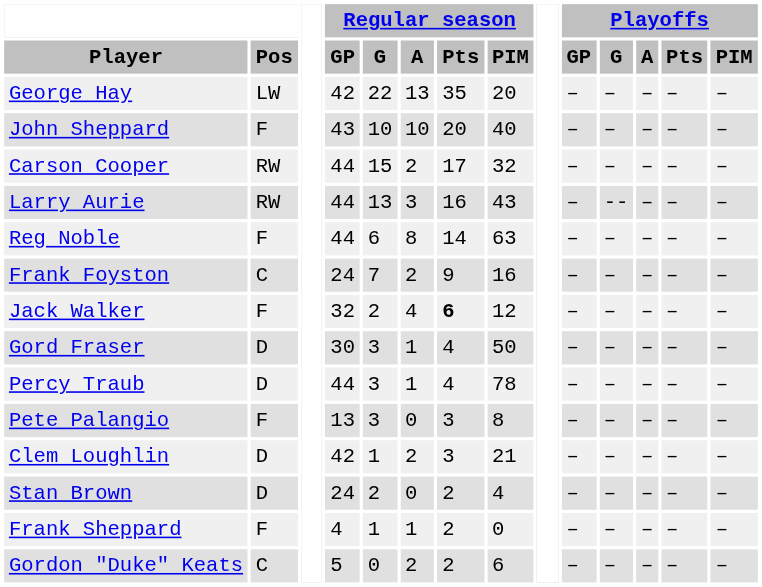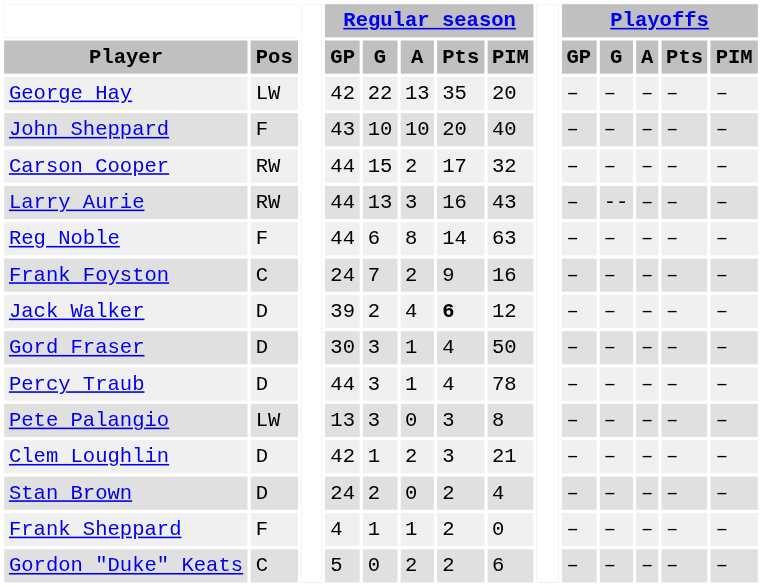 <table BORDER="0" CELLPADDING="3" CELLSPACING="2" ID="Table1">
 <tr ALIGN="center" bgcolor="#c0c0c0">
 <th ALIGN="center" colspan="2" bgcolor="#ffffff"> </th>
 <th ALIGN="center" rowspan="99" bgcolor="#ffffff"> </th>
 <th ALIGN="center" colspan="5"><a href='#'>Regular season</a></th>
 <th ALIGN="center" rowspan="99" bgcolor="#ffffff"> </th>
 <th ALIGN="center" colspan="5"><a href='#'>Playoffs</a></th>
 </tr>
 <tr ALIGN="center" bgcolor="#c0c0c0">
 <th ALIGN="center">Player</th>
 <th ALIGN="center">Pos</th>
 <th ALIGN="center">GP</th>
 <th ALIGN="center">G</th>
 <th ALIGN="center">A</th>
 <th ALIGN="center">Pts</th>
 <th ALIGN="center">PIM</th>
 <th ALIGN="center">GP</th>
 <th ALIGN="center">G</th>
 <th ALIGN="center">A</th>
 <th ALIGN="center">Pts</th>
 <th ALIGN="center">PIM</th>
 </tr>
 <tr bgcolor="#f0f0f0">
 <td><a href='#'>George Hay</a></td>
 <td>LW</td>
 <td>42</td>
 <td>22</td>
 <td>13</td>
 <td>35</td>
 <td>20</td>
 <td>–</td>
 <td>–</td>
 <td>–</td>
 <td>–</td>
 <td>–</td>
 </tr>
 <tr bgcolor="#e0e0e0">
 <td><a href='#'>John Sheppard</a></td>
 <td>F</td>
 <td>43</td>
 <td>10</td>
 <td>10</td>
 <td>20</td>
 <td>40</td>
 <td>–</td>
 <td>–</td>
 <td>–</td>
 <td>–</td>
 <td>–</td>
 </tr>
 <tr bgcolor="#f0f0f0">
 <td><a href='#'>Carson Cooper</a></td>
 <td>RW</td>
 <td>44</td>
 <td>15</td>
 <td>2</td>
 <td>17</td>
 <td>32</td>
 <td>–</td>
 <td>–</td>
 <td>–</td>
 <td>–</td>
 <td>–</td>
 </tr>
 <tr bgcolor="#e0e0e0">
 <td><a href='#'>Larry Aurie</a></td>
 <td>RW</td>
 <td>44</td>
 <td>13</td>
 <td>3</td>
 <td>16</td>
 <td>43</td>
 <td>–</td>
 <td>--</td>
 <td>–</td>
 <td>–</td>
 <td>–</td>
 </tr>
 <tr bgcolor="#f0f0f0">
 <td><a href='#'>Reg Noble</a></td>
 <td>F</td>
 <td>44</td>
 <td>6</td>
 <td>8</td>
 <td>14</td>
 <td>63</td>
 <td>–</td>
 <td>–</td>
 <td>–</td>
 <td>–</td>
 <td>–</td>
 </tr>
 <tr bgcolor="#e0e0e0">
 <td><a href='#'>Frank Foyston</a></td>
 <td>C</td>
 <td>24</td>
 <td>7</td>
 <td>2</td>
 <td>9</td>
 <td>16</td>
 <td>–</td>
 <td>–</td>
 <td>–</td>
 <td>–</td>
 <td>–</td>
 </tr>
 <tr bgcolor="#f0f0f0">
 <td><a href='#'>Jack Walker</a></td>
-<td>F</td>
-<td>32</td>
+<td>D</td>
+<td>39</td>
 <td>2</td>
 <td>4</td>
 <td><strong>6</strong></td>
 <td>12</td>
 <td>–</td>
 <td>–</td>
 <td>–</td>
 <td>–</td>
 <td>–</td>
 </tr>
 <tr bgcolor="#e0e0e0">
 <td><a href='#'>Gord Fraser</a></td>
 <td>D</td>
 <td>30</td>
 <td>3</td>
 <td>1</td>
 <td>4</td>
 <td>50</td>
 <td>–</td>
 <td>–</td>
 <td>–</td>
 <td>–</td>
 <td>–</td>
 </tr>
 <tr bgcolor="#f0f0f0">
 <td><a href='#'>Percy Traub</a></td>
 <td>D</td>
 <td>44</td>
 <td>3</td>
 <td>1</td>
 <td>4</td>
 <td>78</td>
 <td>–</td>
 <td>–</td>
 <td>–</td>
 <td>–</td>
 <td>–</td>
 </tr>
 <tr bgcolor="#e0e0e0">
 <td><a href='#'>Pete Palangio</a></td>
-<td>F</td>
+<td>LW</td>
 <td>13</td>
 <td>3</td>
 <td>0</td>
 <td>3</td>
 <td>8</td>
 <td>–</td>
 <td>–</td>
 <td>–</td>
 <td>–</td>
 <td>–</td>
 </tr>
 <tr bgcolor="#f0f0f0">
 <td><a href='#'>Clem Loughlin</a></td>
 <td>D</td>
 <td>42</td>
 <td>1</td>
 <td>2</td>
 <td>3</td>
 <td>21</td>
 <td>–</td>
 <td>–</td>
 <td>–</td>
 <td>–</td>
 <td>–</td>
 </tr>
 <tr bgcolor="#e0e0e0">
 <td><a href='#'>Stan Brown</a></td>
 <td>D</td>
 <td>24</td>
 <td>2</td>
 <td>0</td>
 <td>2</td>
 <td>4</td>
 <td>–</td>
 <td>–</td>
 <td>–</td>
 <td>–</td>
 <td>–</td>
 </tr>
 <tr bgcolor="#f0f0f0">
 <td><a href='#'>Frank Sheppard</a></td>
 <td>F</td>
 <td>4</td>
 <td>1</td>
 <td>1</td>
 <td>2</td>
 <td>0</td>
 <td>–</td>
 <td>–</td>
 <td>–</td>
 <td>–</td>
 <td>–</td>
 </tr>
 <tr bgcolor="#e0e0e0">
 <td><a href='#'>Gordon "Duke" Keats</a></td>
 <td>C</td>
 <td>5</td>
 <td>0</td>
 <td>2</td>
 <td>2</td>
 <td>6</td>
 <td>–</td>
 <td>–</td>
 <td>–</td>
 <td>–</td>
 <td>–</td>
 </tr>
 </table>
